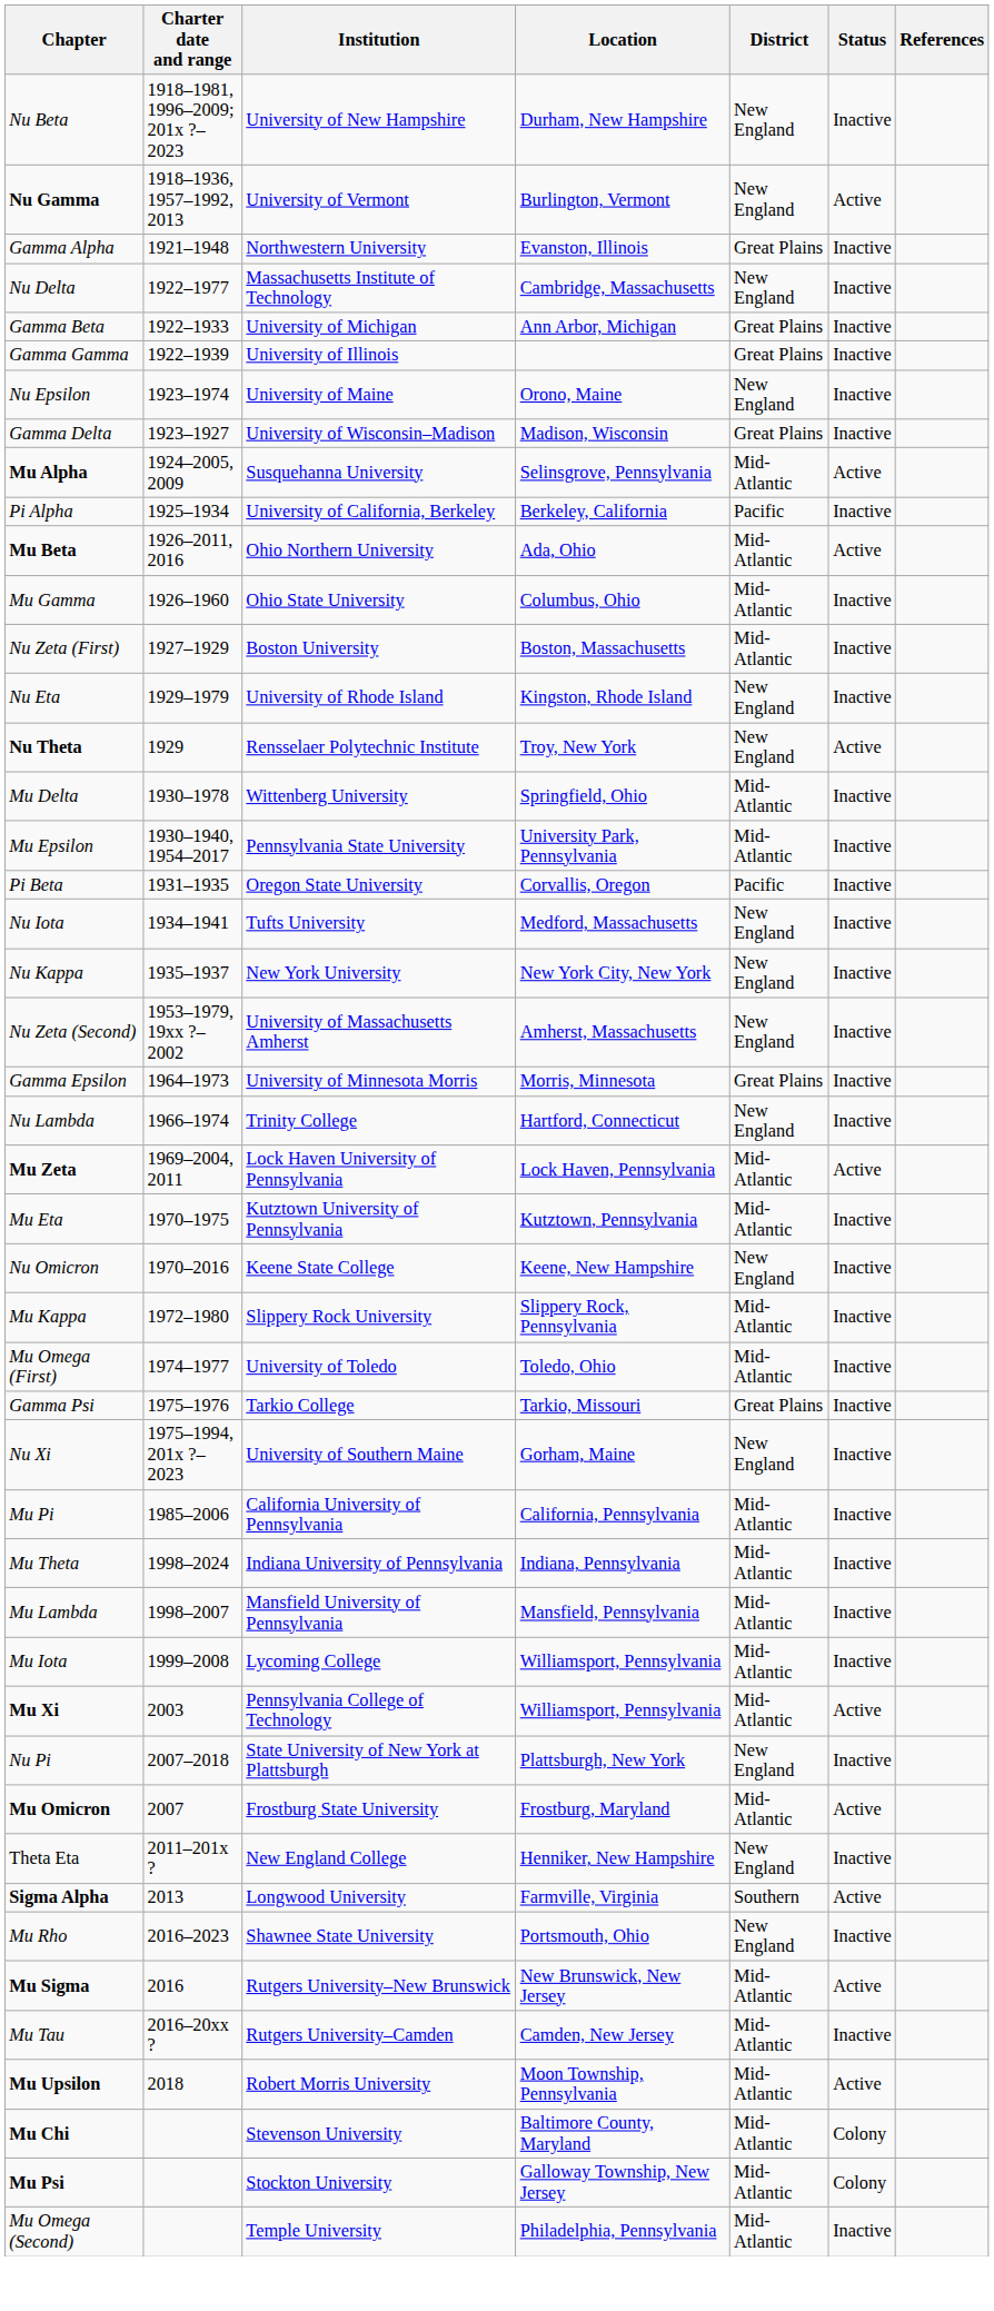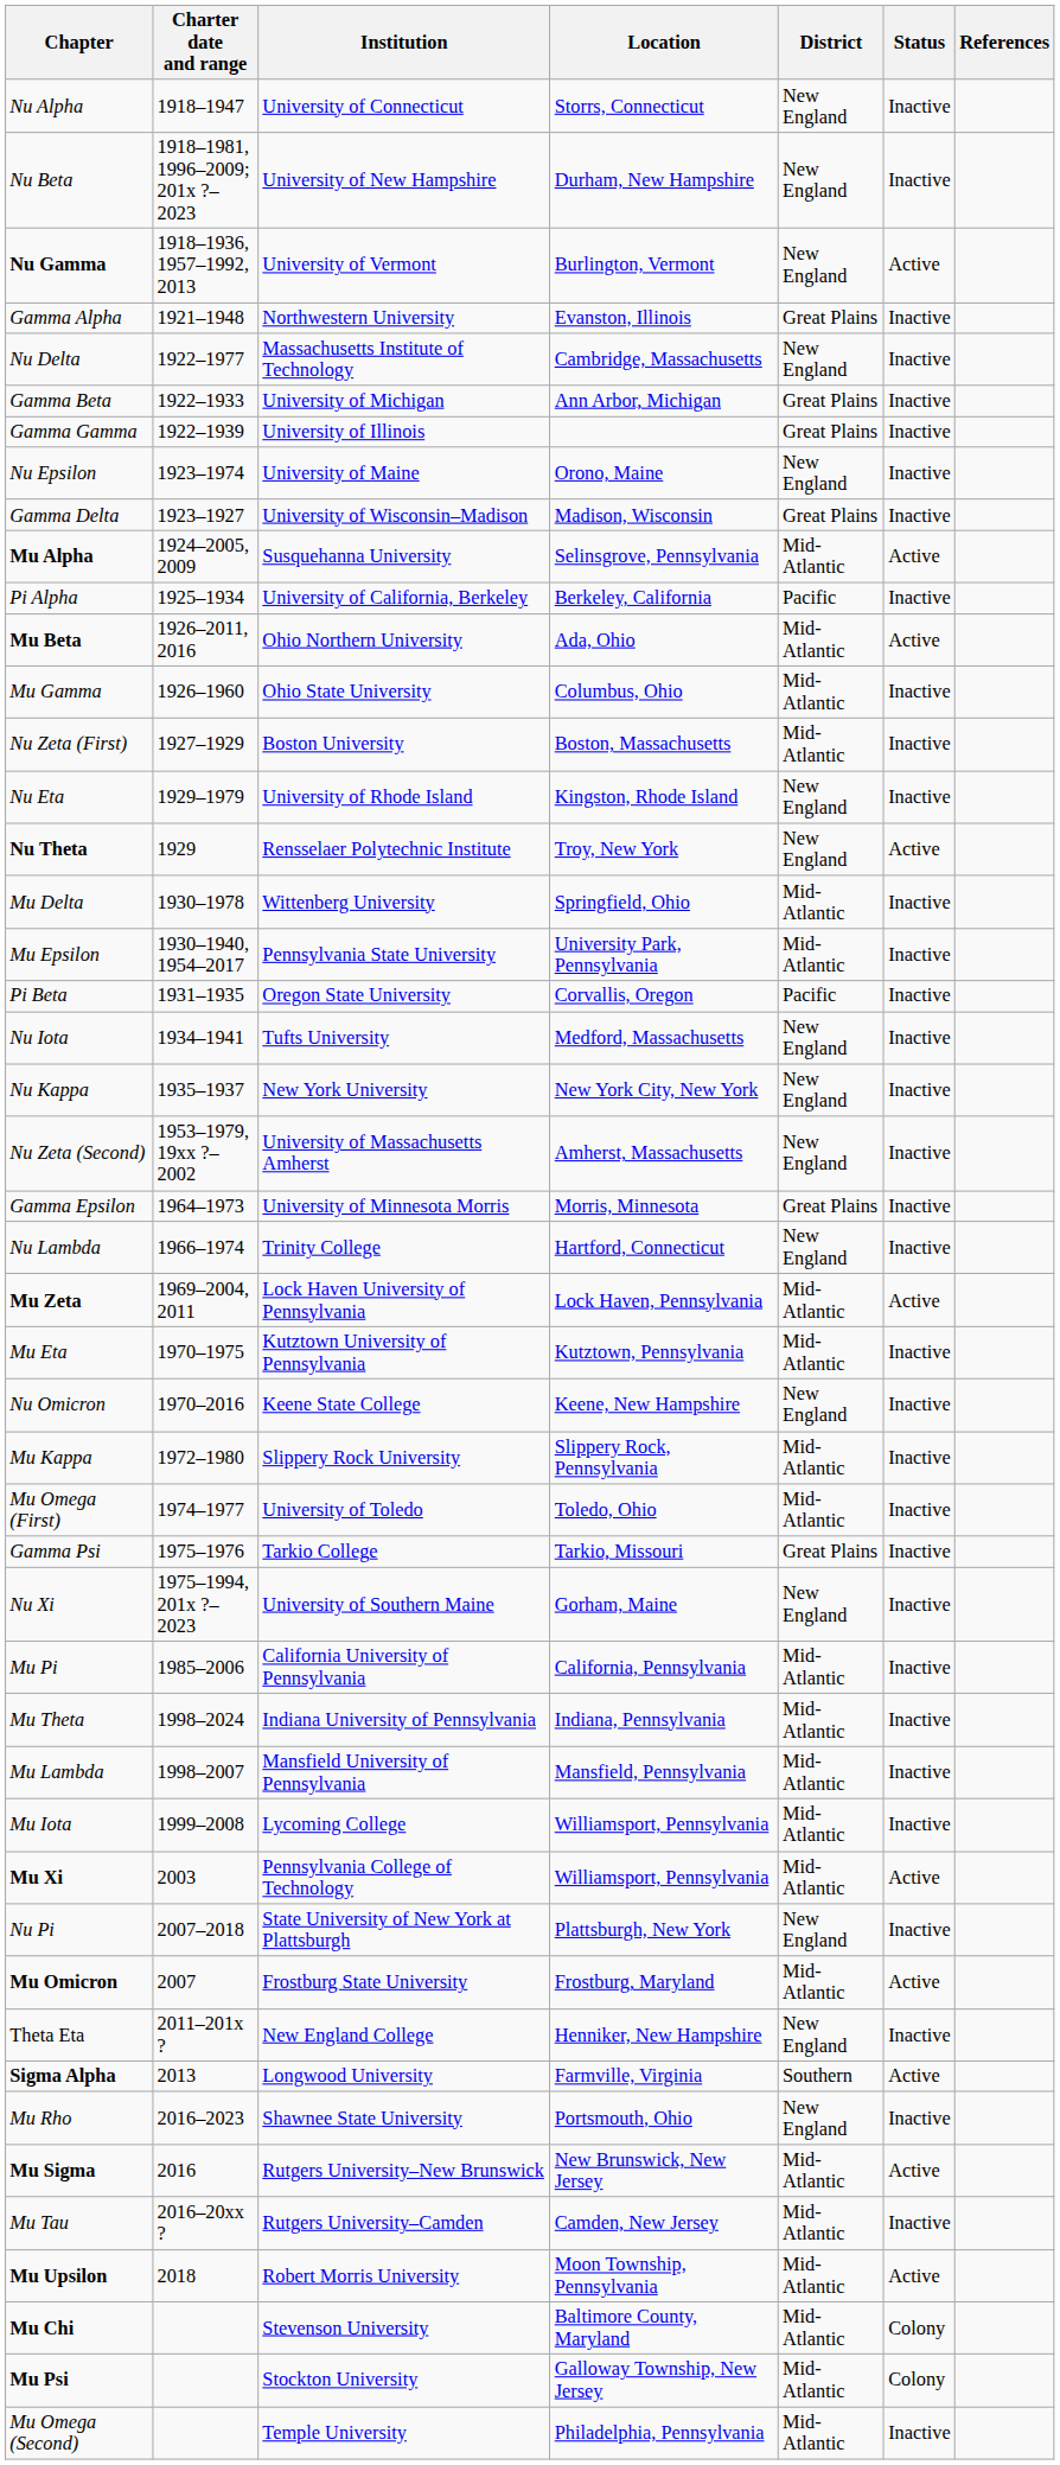 <table class="wikitable sortable">
 <tr>
 <th>Chapter</th>
 <th>Charter date<br>and range</th>
 <th>Institution</th>
 <th>Location</th>
 <th>District</th>
 <th>Status</th>
 <th>References</th>
+</tr>
+<tr>
+<td><em>Nu Alpha</em></td>
+<td>1918–1947</td>
+<td><a href='#'>University of Connecticut</a></td>
+<td><a href='#'>Storrs, Connecticut</a></td>
+<td>New England</td>
+<td>Inactive</td>
+<td></td>
 </tr>
 <tr>
 <td><em>Nu Beta</em></td>
 <td>1918–1981,<br>1996–2009;<br>201x ?–2023</td>
 <td><a href='#'>University of New Hampshire</a></td>
 <td><a href='#'>Durham, New Hampshire</a></td>
 <td>New England</td>
 <td>Inactive</td>
 <td></td>
 </tr>
 <tr>
 <td><strong>Nu Gamma</strong></td>
 <td>1918–1936,<br>1957–1992,<br>2013</td>
 <td><a href='#'>University of Vermont</a></td>
 <td><a href='#'>Burlington, Vermont</a></td>
 <td>New England</td>
 <td>Active</td>
 <td></td>
 </tr>
 <tr>
 <td><em>Gamma Alpha</em></td>
 <td>1921–1948</td>
 <td><a href='#'>Northwestern University</a></td>
 <td><a href='#'>Evanston, Illinois</a></td>
 <td>Great Plains</td>
 <td>Inactive</td>
 <td></td>
 </tr>
 <tr>
 <td><em>Nu Delta</em></td>
 <td>1922–1977</td>
 <td><a href='#'>Massachusetts Institute of Technology</a></td>
 <td><a href='#'>Cambridge, Massachusetts</a></td>
 <td>New England</td>
 <td>Inactive</td>
 <td></td>
 </tr>
 <tr>
 <td><em>Gamma Beta</em></td>
 <td>1922–1933</td>
 <td><a href='#'>University of Michigan</a></td>
 <td><a href='#'>Ann Arbor, Michigan</a></td>
 <td>Great Plains</td>
 <td>Inactive</td>
 <td></td>
 </tr>
 <tr>
 <td><em>Gamma Gamma</em></td>
 <td>1922–1939</td>
 <td><a href='#'>University of Illinois</a></td>
 <td></td>
 <td>Great Plains</td>
 <td>Inactive</td>
 <td></td>
 </tr>
 <tr>
 <td><em>Nu Epsilon</em></td>
 <td>1923–1974</td>
 <td><a href='#'>University of Maine</a></td>
 <td><a href='#'>Orono, Maine</a></td>
 <td>New England</td>
 <td>Inactive</td>
 <td></td>
 </tr>
 <tr>
 <td><em>Gamma Delta</em></td>
 <td>1923–1927</td>
 <td><a href='#'>University of Wisconsin–Madison</a></td>
 <td><a href='#'>Madison, Wisconsin</a></td>
 <td>Great Plains</td>
 <td>Inactive</td>
 <td></td>
 </tr>
 <tr>
 <td><strong>Mu Alpha</strong></td>
 <td>1924–2005,<br>2009</td>
 <td><a href='#'>Susquehanna University</a></td>
 <td><a href='#'>Selinsgrove, Pennsylvania</a></td>
 <td>Mid-Atlantic</td>
 <td>Active</td>
 <td></td>
 </tr>
 <tr>
 <td><em>Pi Alpha</em></td>
 <td>1925–1934</td>
 <td><a href='#'>University of California, Berkeley</a></td>
 <td><a href='#'>Berkeley, California</a></td>
 <td>Pacific</td>
 <td>Inactive</td>
 <td></td>
 </tr>
 <tr>
 <td><strong>Mu Beta</strong></td>
 <td>1926–2011,<br>2016</td>
 <td><a href='#'>Ohio Northern University</a></td>
 <td><a href='#'>Ada, Ohio</a></td>
 <td>Mid-Atlantic</td>
 <td>Active</td>
 <td></td>
 </tr>
 <tr>
 <td><em>Mu Gamma</em></td>
 <td>1926–1960</td>
 <td><a href='#'>Ohio State University</a></td>
 <td><a href='#'>Columbus, Ohio</a></td>
 <td>Mid-Atlantic</td>
 <td>Inactive</td>
 <td></td>
 </tr>
 <tr>
 <td><em>Nu Zeta (First)</em></td>
 <td>1927–1929</td>
 <td><a href='#'>Boston University</a></td>
 <td><a href='#'>Boston, Massachusetts</a></td>
 <td>Mid-Atlantic</td>
 <td>Inactive</td>
 <td></td>
 </tr>
 <tr>
 <td><em>Nu Eta</em></td>
 <td>1929–1979</td>
 <td><a href='#'>University of Rhode Island</a></td>
 <td><a href='#'>Kingston, Rhode Island</a></td>
 <td>New England</td>
 <td>Inactive</td>
 <td></td>
 </tr>
 <tr>
 <td><strong>Nu Theta</strong></td>
 <td>1929</td>
 <td><a href='#'>Rensselaer Polytechnic Institute</a></td>
 <td><a href='#'>Troy, New York</a></td>
 <td>New England</td>
 <td>Active</td>
 <td></td>
 </tr>
 <tr>
 <td><em>Mu Delta</em></td>
 <td>1930–1978</td>
 <td><a href='#'>Wittenberg University</a></td>
 <td><a href='#'>Springfield, Ohio</a></td>
 <td>Mid-Atlantic</td>
 <td>Inactive</td>
 <td></td>
 </tr>
 <tr>
 <td><em>Mu Epsilon</em></td>
 <td>1930–1940,<br>1954–2017</td>
 <td><a href='#'>Pennsylvania State University</a></td>
 <td><a href='#'>University Park, Pennsylvania</a></td>
 <td>Mid-Atlantic</td>
 <td>Inactive</td>
 <td></td>
 </tr>
 <tr>
 <td><em>Pi Beta</em></td>
 <td>1931–1935</td>
 <td><a href='#'>Oregon State University</a></td>
 <td><a href='#'>Corvallis, Oregon</a></td>
 <td>Pacific</td>
 <td>Inactive</td>
 <td></td>
 </tr>
 <tr>
 <td><em>Nu Iota</em></td>
 <td>1934–1941</td>
 <td><a href='#'>Tufts University</a></td>
 <td><a href='#'>Medford, Massachusetts</a></td>
 <td>New England</td>
 <td>Inactive</td>
 <td></td>
 </tr>
 <tr>
 <td><em>Nu Kappa</em></td>
 <td>1935–1937</td>
 <td><a href='#'>New York University</a></td>
 <td><a href='#'>New York City, New York</a></td>
 <td>New England</td>
 <td>Inactive</td>
 <td></td>
 </tr>
 <tr>
 <td><em>Nu Zeta (Second)</em></td>
 <td>1953–1979,<br>19xx ?–2002</td>
 <td><a href='#'>University of Massachusetts Amherst</a></td>
 <td><a href='#'>Amherst, Massachusetts</a></td>
 <td>New England</td>
 <td>Inactive</td>
 <td></td>
 </tr>
 <tr>
 <td><em>Gamma Epsilon</em></td>
 <td>1964–1973</td>
 <td><a href='#'>University of Minnesota Morris</a></td>
 <td><a href='#'>Morris, Minnesota</a></td>
 <td>Great Plains</td>
 <td>Inactive</td>
 <td></td>
 </tr>
 <tr>
 <td><em>Nu Lambda</em></td>
 <td>1966–1974</td>
 <td><a href='#'>Trinity College</a></td>
 <td><a href='#'>Hartford, Connecticut</a></td>
 <td>New England</td>
 <td>Inactive</td>
 <td></td>
 </tr>
 <tr>
 <td><strong>Mu Zeta</strong></td>
 <td>1969–2004,<br>2011</td>
 <td><a href='#'>Lock Haven University of Pennsylvania</a></td>
 <td><a href='#'>Lock Haven, Pennsylvania</a></td>
 <td>Mid-Atlantic</td>
 <td>Active</td>
 <td></td>
 </tr>
 <tr>
 <td><em>Mu Eta</em></td>
 <td>1970–1975</td>
 <td><a href='#'>Kutztown University of Pennsylvania</a></td>
 <td><a href='#'>Kutztown, Pennsylvania</a></td>
 <td>Mid-Atlantic</td>
 <td>Inactive</td>
 <td></td>
 </tr>
 <tr>
 <td><em>Nu Omicron</em></td>
 <td>1970–2016</td>
 <td><a href='#'>Keene State College</a></td>
 <td><a href='#'>Keene, New Hampshire</a></td>
 <td>New England</td>
 <td>Inactive</td>
 <td></td>
 </tr>
 <tr>
 <td><em>Mu Kappa</em></td>
 <td>1972–1980</td>
 <td><a href='#'>Slippery Rock University</a></td>
 <td><a href='#'>Slippery Rock, Pennsylvania</a></td>
 <td>Mid-Atlantic</td>
 <td>Inactive</td>
 <td></td>
 </tr>
 <tr>
 <td><em>Mu Omega (First)</em></td>
 <td>1974–1977</td>
 <td><a href='#'>University of Toledo</a></td>
 <td><a href='#'>Toledo, Ohio</a></td>
 <td>Mid-Atlantic</td>
 <td>Inactive</td>
 <td></td>
 </tr>
 <tr>
 <td><em>Gamma Psi</em></td>
 <td>1975–1976</td>
 <td><a href='#'>Tarkio College</a></td>
 <td><a href='#'>Tarkio, Missouri</a></td>
 <td>Great Plains</td>
 <td>Inactive</td>
 <td></td>
 </tr>
 <tr>
 <td><em>Nu Xi</em></td>
 <td>1975–1994,<br>201x ?–2023</td>
 <td><a href='#'>University of Southern Maine</a></td>
 <td><a href='#'>Gorham, Maine</a></td>
 <td>New England</td>
 <td>Inactive</td>
 <td></td>
 </tr>
 <tr>
 <td><em>Mu Pi</em></td>
 <td>1985–2006</td>
 <td><a href='#'>California University of Pennsylvania</a></td>
 <td><a href='#'>California, Pennsylvania</a></td>
 <td>Mid-Atlantic</td>
 <td>Inactive</td>
 <td></td>
 </tr>
 <tr>
 <td><em>Mu Theta</em></td>
 <td>1998–2024</td>
 <td><a href='#'>Indiana University of Pennsylvania</a></td>
 <td><a href='#'>Indiana, Pennsylvania</a></td>
 <td>Mid-Atlantic</td>
 <td>Inactive</td>
 <td></td>
 </tr>
 <tr>
 <td><em>Mu Lambda</em></td>
 <td>1998–2007</td>
 <td><a href='#'>Mansfield University of Pennsylvania</a></td>
 <td><a href='#'>Mansfield, Pennsylvania</a></td>
 <td>Mid-Atlantic</td>
 <td>Inactive</td>
 <td></td>
 </tr>
 <tr>
 <td><em>Mu Iota</em></td>
 <td>1999–2008</td>
 <td><a href='#'>Lycoming College</a></td>
 <td><a href='#'>Williamsport, Pennsylvania</a></td>
 <td>Mid-Atlantic</td>
 <td>Inactive</td>
 <td></td>
 </tr>
 <tr>
 <td><strong>Mu Xi</strong></td>
 <td>2003</td>
 <td><a href='#'>Pennsylvania College of Technology</a></td>
 <td><a href='#'>Williamsport, Pennsylvania</a></td>
 <td>Mid-Atlantic</td>
 <td>Active</td>
 <td></td>
 </tr>
 <tr>
 <td><em>Nu Pi</em></td>
 <td>2007–2018</td>
 <td><a href='#'>State University of New York at Plattsburgh</a></td>
 <td><a href='#'>Plattsburgh, New York</a></td>
 <td>New England</td>
 <td>Inactive</td>
 <td></td>
 </tr>
 <tr>
 <td><strong>Mu Omicron</strong></td>
 <td>2007</td>
 <td><a href='#'>Frostburg State University</a></td>
 <td><a href='#'>Frostburg, Maryland</a></td>
 <td>Mid-Atlantic</td>
 <td>Active</td>
 <td></td>
 </tr>
 <tr>
 <td>Theta Eta</td>
 <td>2011–201x ?</td>
 <td><a href='#'>New England College</a></td>
 <td><a href='#'>Henniker, New Hampshire</a></td>
 <td>New England</td>
 <td>Inactive</td>
 <td></td>
 </tr>
 <tr>
 <td><strong>Sigma Alpha</strong></td>
 <td>2013</td>
 <td><a href='#'>Longwood University</a></td>
 <td><a href='#'>Farmville, Virginia</a></td>
 <td>Southern</td>
 <td>Active</td>
 <td></td>
 </tr>
 <tr>
 <td><em>Mu Rho</em></td>
 <td>2016–2023</td>
 <td><a href='#'>Shawnee State University</a></td>
 <td><a href='#'>Portsmouth, Ohio</a></td>
 <td>New England</td>
 <td>Inactive</td>
 <td></td>
 </tr>
 <tr>
 <td><strong>Mu Sigma</strong></td>
 <td>2016</td>
 <td><a href='#'>Rutgers University–New Brunswick</a></td>
 <td><a href='#'>New Brunswick, New Jersey</a></td>
 <td>Mid-Atlantic</td>
 <td>Active</td>
 <td></td>
 </tr>
 <tr>
 <td><em>Mu Tau</em></td>
 <td>2016–20xx ?</td>
 <td><a href='#'>Rutgers University–Camden</a></td>
 <td><a href='#'>Camden, New Jersey</a></td>
 <td>Mid-Atlantic</td>
 <td>Inactive</td>
 <td></td>
 </tr>
 <tr>
 <td><strong>Mu Upsilon</strong></td>
 <td>2018</td>
 <td><a href='#'>Robert Morris University</a></td>
 <td><a href='#'>Moon Township, Pennsylvania</a></td>
 <td>Mid-Atlantic</td>
 <td>Active</td>
 <td></td>
 </tr>
 <tr>
 <td><strong>Mu Chi</strong></td>
 <td></td>
 <td><a href='#'>Stevenson University</a></td>
 <td><a href='#'>Baltimore County, Maryland</a></td>
 <td>Mid-Atlantic</td>
 <td>Colony</td>
 <td></td>
 </tr>
 <tr>
 <td><strong>Mu Psi</strong></td>
 <td></td>
 <td><a href='#'>Stockton University</a></td>
 <td><a href='#'>Galloway Township, New Jersey</a></td>
 <td>Mid-Atlantic</td>
 <td>Colony</td>
 <td></td>
 </tr>
 <tr>
 <td><em>Mu Omega (Second)</em></td>
 <td></td>
 <td><a href='#'>Temple University</a></td>
 <td><a href='#'>Philadelphia, Pennsylvania</a></td>
 <td>Mid-Atlantic</td>
 <td>Inactive</td>
 <td></td>
 </tr>
 </table>
